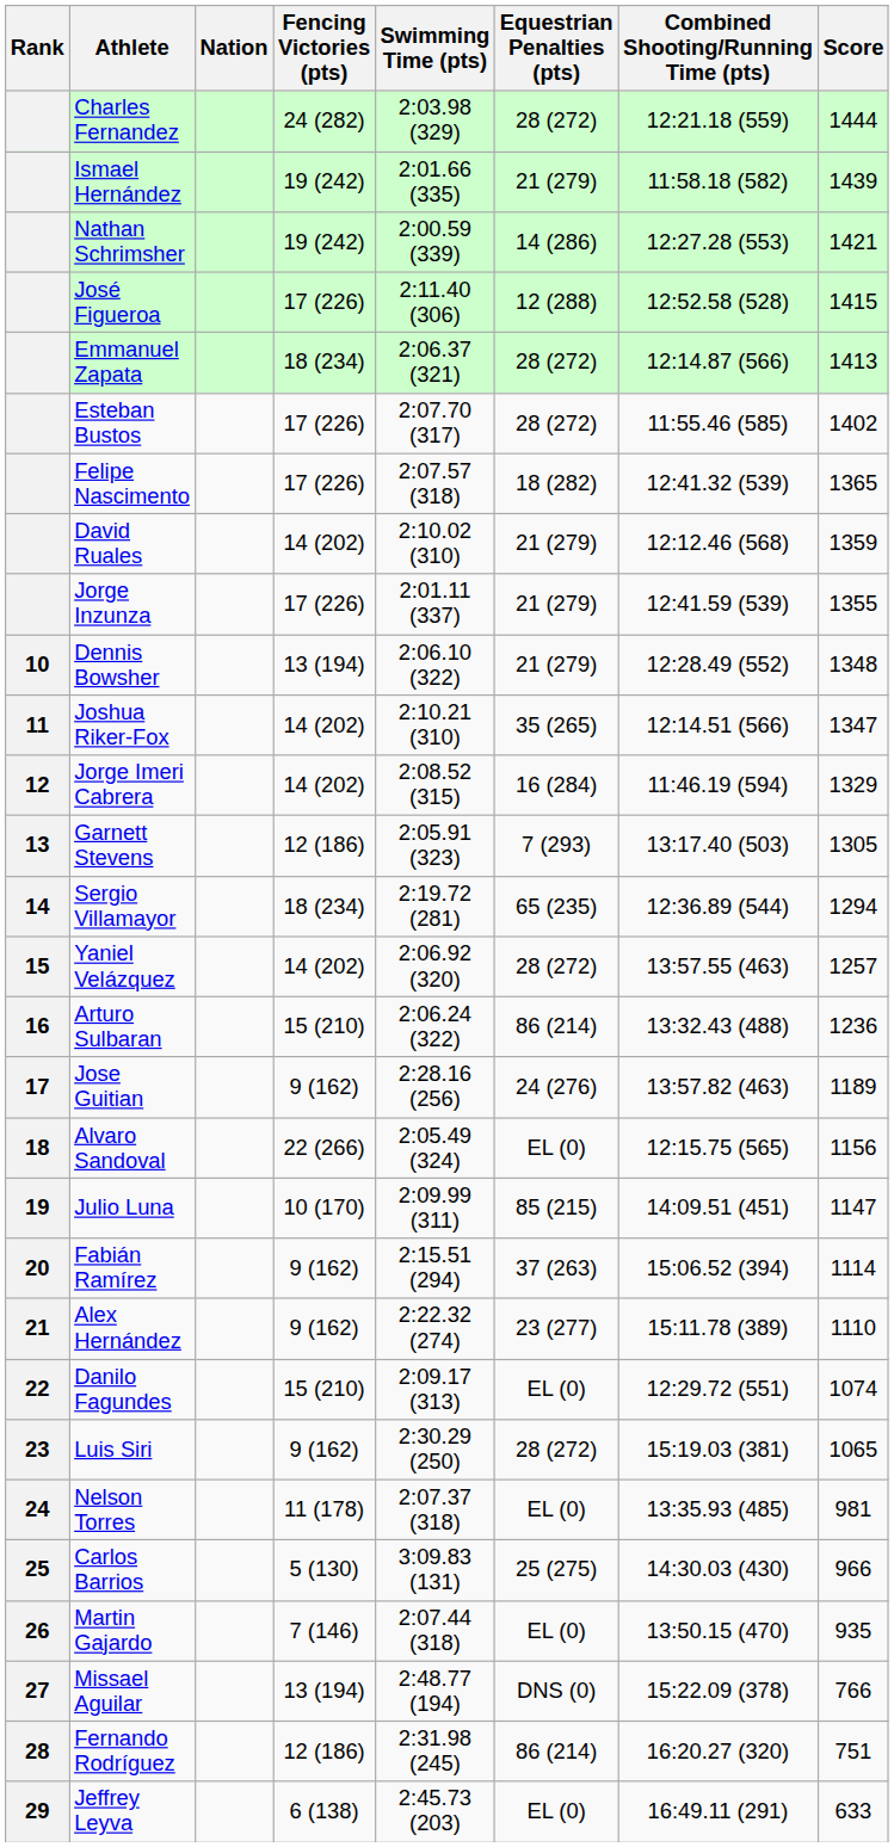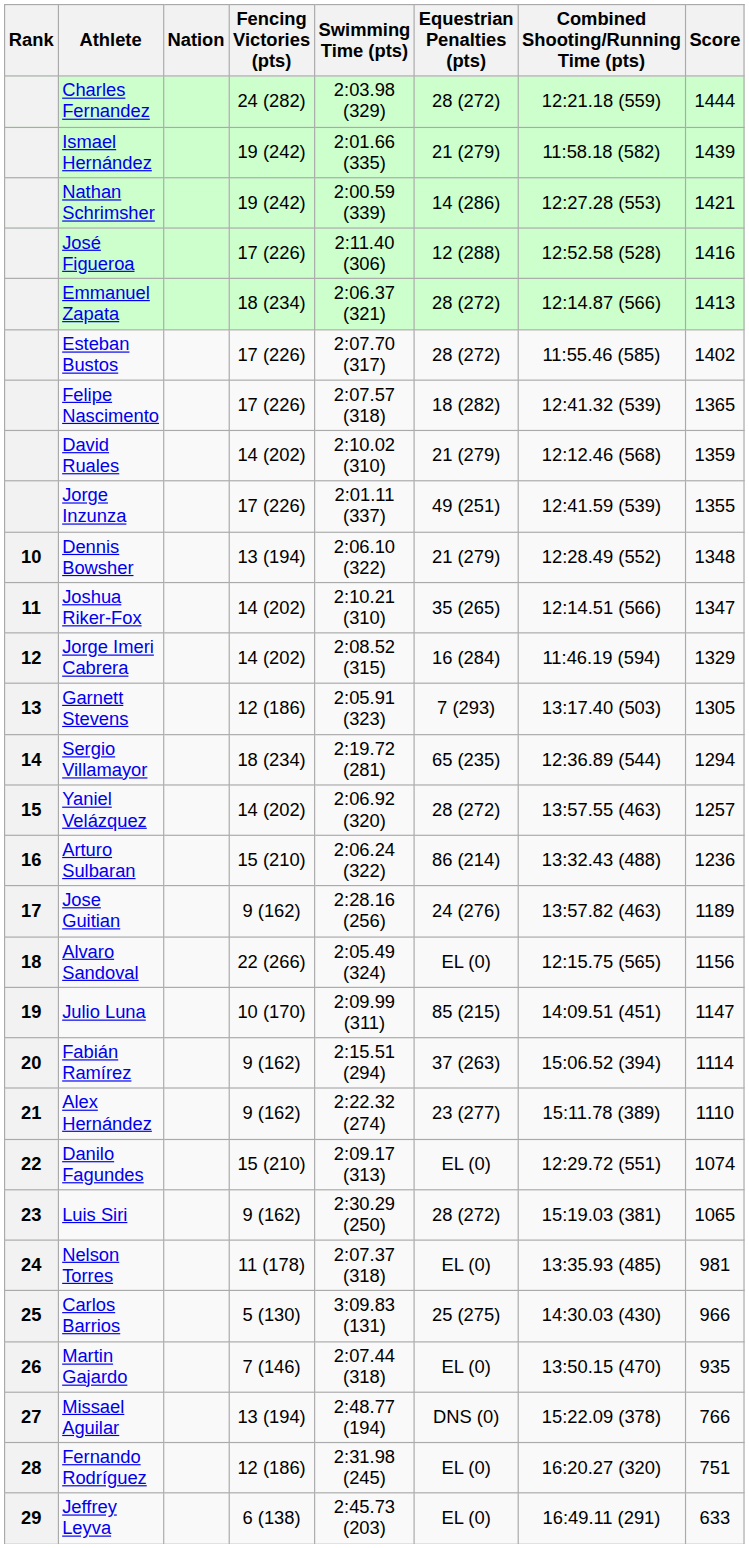 <table class="wikitable sortable" style="text-align:center; font-size:98%;">
 <tr>
 <th width=30>Rank</th>
 <th width=170>Athlete</th>
 <th width=170>Nation</th>
 <th width=90>Fencing <br>Victories (pts)</th>
 <th width=90>Swimming <br>Time (pts)</th>
 <th width=90>Equestrian <br>Penalties (pts)</th>
 <th width=90>Combined Shooting/Running <br>Time (pts)</th>
 <th>Score</th>
 </tr>
 <tr bgcolor="#ccffcc">
 <th></th>
 <td align=left><a href='#'>Charles Fernandez</a></td>
 <td align=left></td>
 <td>24 (282)</td>
 <td>2:03.98 (329)</td>
 <td>28 (272)</td>
 <td>12:21.18 (559)</td>
 <td>1444</td>
 </tr>
 <tr bgcolor="#ccffcc">
 <th></th>
 <td align=left><a href='#'>Ismael Hernández</a></td>
 <td align=left></td>
 <td>19 (242)</td>
 <td>2:01.66 (335)</td>
 <td>21 (279)</td>
 <td>11:58.18 (582)</td>
 <td>1439</td>
 </tr>
 <tr bgcolor="#ccffcc">
 <th></th>
 <td align=left><a href='#'>Nathan Schrimsher</a></td>
 <td align=left></td>
 <td>19 (242)</td>
 <td>2:00.59 (339)</td>
 <td>14 (286)</td>
 <td>12:27.28 (553)</td>
 <td>1421</td>
 </tr>
 <tr bgcolor="#ccffcc">
 <th></th>
 <td align=left><a href='#'>José Figueroa</a></td>
 <td align=left></td>
 <td>17 (226)</td>
 <td>2:11.40 (306)</td>
 <td>12 (288)</td>
 <td>12:52.58 (528)</td>
-<td>1415</td>
+<td>1416</td>
 </tr>
 <tr bgcolor="#ccffcc">
 <th></th>
 <td align=left><a href='#'>Emmanuel Zapata</a></td>
 <td align=left></td>
 <td>18 (234)</td>
 <td>2:06.37 (321)</td>
 <td>28 (272)</td>
 <td>12:14.87 (566)</td>
 <td>1413</td>
 </tr>
 <tr>
 <th></th>
 <td align=left><a href='#'>Esteban Bustos</a></td>
 <td align=left></td>
 <td>17 (226)</td>
 <td>2:07.70 (317)</td>
 <td>28 (272)</td>
 <td>11:55.46 (585)</td>
 <td>1402</td>
 </tr>
 <tr>
 <th></th>
 <td align=left><a href='#'>Felipe Nascimento</a></td>
 <td align=left></td>
 <td>17 (226)</td>
 <td>2:07.57 (318)</td>
 <td>18 (282)</td>
 <td>12:41.32 (539)</td>
 <td>1365</td>
 </tr>
 <tr>
 <th></th>
 <td align=left><a href='#'>David Ruales</a></td>
 <td align=left></td>
 <td>14 (202)</td>
 <td>2:10.02 (310)</td>
 <td>21 (279)</td>
 <td>12:12.46 (568)</td>
 <td>1359</td>
 </tr>
 <tr>
 <th></th>
 <td align=left><a href='#'>Jorge Inzunza</a></td>
 <td align=left></td>
 <td>17 (226)</td>
 <td>2:01.11 (337)</td>
-<td>21 (279)</td>
+<td>49 (251)</td>
 <td>12:41.59 (539)</td>
 <td>1355</td>
 </tr>
 <tr>
 <th>10</th>
 <td align=left><a href='#'>Dennis Bowsher</a></td>
 <td align=left></td>
 <td>13 (194)</td>
 <td>2:06.10 (322)</td>
 <td>21 (279)</td>
 <td>12:28.49 (552)</td>
 <td>1348</td>
 </tr>
 <tr>
 <th>11</th>
 <td align=left><a href='#'>Joshua Riker-Fox</a></td>
 <td align=left></td>
 <td>14 (202)</td>
 <td>2:10.21 (310)</td>
 <td>35 (265)</td>
 <td>12:14.51 (566)</td>
 <td>1347</td>
 </tr>
 <tr>
 <th>12</th>
 <td align=left><a href='#'>Jorge Imeri Cabrera</a></td>
 <td align=left></td>
 <td>14 (202)</td>
 <td>2:08.52 (315)</td>
 <td>16 (284)</td>
 <td>11:46.19 (594)</td>
 <td>1329</td>
 </tr>
 <tr>
 <th>13</th>
 <td align=left><a href='#'>Garnett Stevens</a></td>
 <td align=left></td>
 <td>12 (186)</td>
 <td>2:05.91 (323)</td>
 <td>7 (293)</td>
 <td>13:17.40 (503)</td>
 <td>1305</td>
 </tr>
 <tr>
 <th>14</th>
 <td align=left><a href='#'>Sergio Villamayor</a></td>
 <td align=left></td>
 <td>18 (234)</td>
 <td>2:19.72 (281)</td>
 <td>65 (235)</td>
 <td>12:36.89 (544)</td>
 <td>1294</td>
 </tr>
 <tr>
 <th>15</th>
 <td align=left><a href='#'>Yaniel Velázquez</a></td>
 <td align=left></td>
 <td>14 (202)</td>
 <td>2:06.92 (320)</td>
 <td>28 (272)</td>
 <td>13:57.55 (463)</td>
 <td>1257</td>
 </tr>
 <tr>
 <th>16</th>
 <td align=left><a href='#'>Arturo Sulbaran</a></td>
 <td align=left></td>
 <td>15 (210)</td>
 <td>2:06.24 (322)</td>
 <td>86 (214)</td>
 <td>13:32.43 (488)</td>
 <td>1236</td>
 </tr>
 <tr>
 <th>17</th>
 <td align=left><a href='#'>Jose Guitian</a></td>
 <td align=left></td>
 <td>9 (162)</td>
 <td>2:28.16 (256)</td>
 <td>24 (276)</td>
 <td>13:57.82 (463)</td>
 <td>1189</td>
 </tr>
 <tr>
 <th>18</th>
 <td align=left><a href='#'>Alvaro Sandoval</a></td>
 <td align=left></td>
 <td>22 (266)</td>
 <td>2:05.49 (324)</td>
 <td>EL (0)</td>
 <td>12:15.75 (565)</td>
 <td>1156</td>
 </tr>
 <tr>
 <th>19</th>
 <td align=left><a href='#'>Julio Luna</a></td>
 <td align=left></td>
 <td>10 (170)</td>
 <td>2:09.99 (311)</td>
 <td>85 (215)</td>
 <td>14:09.51 (451)</td>
 <td>1147</td>
 </tr>
 <tr>
 <th>20</th>
 <td align=left><a href='#'>Fabián Ramírez</a></td>
 <td align=left></td>
 <td>9 (162)</td>
 <td>2:15.51 (294)</td>
 <td>37 (263)</td>
 <td>15:06.52 (394)</td>
 <td>1114</td>
 </tr>
 <tr>
 <th>21</th>
 <td align=left><a href='#'>Alex Hernández</a></td>
 <td align=left></td>
 <td>9 (162)</td>
 <td>2:22.32 (274)</td>
 <td>23 (277)</td>
 <td>15:11.78 (389)</td>
 <td>1110</td>
 </tr>
 <tr>
 <th>22</th>
 <td align=left><a href='#'>Danilo Fagundes</a></td>
 <td align=left></td>
 <td>15 (210)</td>
 <td>2:09.17 (313)</td>
 <td>EL (0)</td>
 <td>12:29.72 (551)</td>
 <td>1074</td>
 </tr>
 <tr>
 <th>23</th>
 <td align=left><a href='#'>Luis Siri</a></td>
 <td align=left></td>
 <td>9 (162)</td>
 <td>2:30.29 (250)</td>
 <td>28 (272)</td>
 <td>15:19.03 (381)</td>
 <td>1065</td>
 </tr>
 <tr>
 <th>24</th>
 <td align=left><a href='#'>Nelson Torres</a></td>
 <td align=left></td>
 <td>11 (178)</td>
 <td>2:07.37 (318)</td>
 <td>EL (0)</td>
 <td>13:35.93 (485)</td>
 <td>981</td>
 </tr>
 <tr>
 <th>25</th>
 <td align=left><a href='#'>Carlos Barrios</a></td>
 <td align=left></td>
 <td>5 (130)</td>
 <td>3:09.83 (131)</td>
 <td>25 (275)</td>
 <td>14:30.03 (430)</td>
 <td>966</td>
 </tr>
 <tr>
 <th>26</th>
 <td align=left><a href='#'>Martin Gajardo</a></td>
 <td align=left></td>
 <td>7 (146)</td>
 <td>2:07.44 (318)</td>
 <td>EL (0)</td>
 <td>13:50.15 (470)</td>
 <td>935</td>
 </tr>
 <tr>
 <th>27</th>
 <td align=left><a href='#'>Missael Aguilar</a></td>
 <td align=left></td>
 <td>13 (194)</td>
 <td>2:48.77 (194)</td>
 <td>DNS (0)</td>
 <td>15:22.09 (378)</td>
 <td>766</td>
 </tr>
 <tr>
 <th>28</th>
 <td align=left><a href='#'>Fernando Rodríguez</a></td>
 <td align=left></td>
 <td>12 (186)</td>
 <td>2:31.98 (245)</td>
-<td>86 (214)</td>
+<td>EL (0)</td>
 <td>16:20.27 (320)</td>
 <td>751</td>
 </tr>
 <tr>
 <th>29</th>
 <td align=left><a href='#'>Jeffrey Leyva</a></td>
 <td align=left></td>
 <td>6 (138)</td>
 <td>2:45.73 (203)</td>
 <td>EL (0)</td>
 <td>16:49.11 (291)</td>
 <td>633</td>
 </tr>
 </table>
